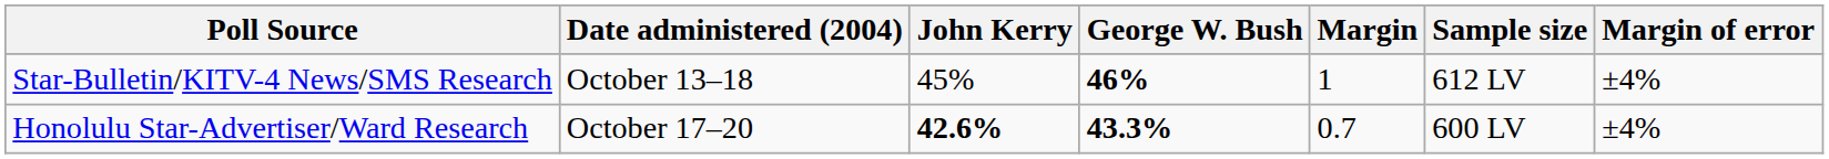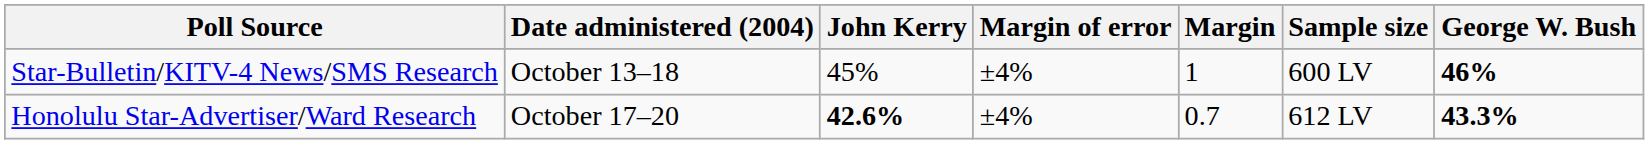 <table class="wikitable">
 <tr>
 <th>Poll Source</th>
 <th>Date administered (2004)</th>
 <th>John Kerry</th>
-<th>George W. Bush</th>
+<th>Margin of error</th>
 <th>Margin</th>
 <th>Sample size</th>
-<th>Margin of error</th>
+<th>George W. Bush</th>
 </tr>
 <tr>
 <td><a href='#'>Star-Bulletin</a>/<a href='#'>KITV-4 News</a>/<a href='#'>SMS Research</a></td>
 <td>October 13–18</td>
 <td>45%</td>
+<td>±4%</td>
+<td>1</td>
+<td>600 LV</td>
 <td><strong>46%</strong></td>
-<td>1</td>
-<td>612 LV</td>
-<td>±4%</td>
 </tr>
 <tr>
 <td><a href='#'>Honolulu Star-Advertiser</a>/<a href='#'>Ward Research</a></td>
 <td>October 17–20</td>
 <td><strong>42.6%</strong></td>
+<td>±4%</td>
+<td>0.7</td>
+<td>612 LV</td>
 <td><strong>43.3%</strong></td>
-<td>0.7</td>
-<td>600 LV</td>
-<td>±4%</td>
 </tr>
 </table>
